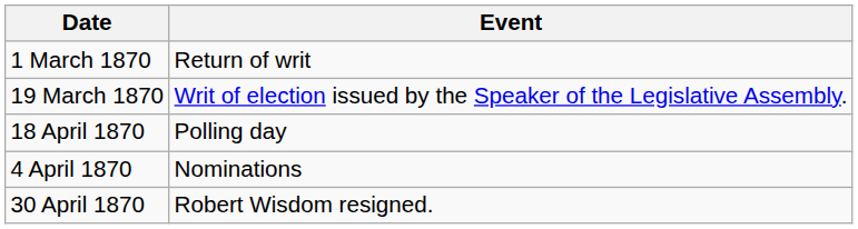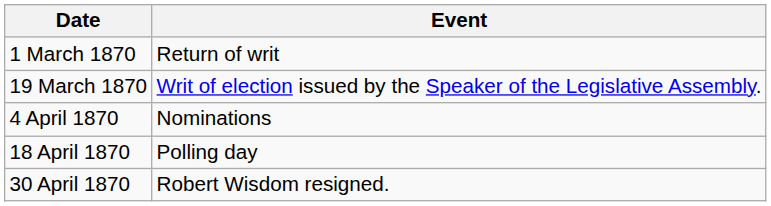 <table class="wikitable">
 <tr>
 <th>Date</th>
 <th>Event</th>
 </tr>
 <tr>
 <td>1 March 1870</td>
 <td>Return of writ</td>
 </tr>
 <tr>
 <td>19 March 1870</td>
 <td><a href='#'>Writ of election</a> issued by the <a href='#'>Speaker of the Legislative Assembly</a>.</td>
 </tr>
 <tr>
+<td>4 April 1870</td>
+<td>Nominations</td>
+</tr>
+<tr>
 <td>18 April 1870</td>
 <td>Polling day</td>
-</tr>
-<tr>
-<td>4 April 1870</td>
-<td>Nominations</td>
 </tr>
 <tr>
 <td>30 April 1870</td>
 <td>Robert Wisdom resigned.</td>
 </tr>
 </table>
